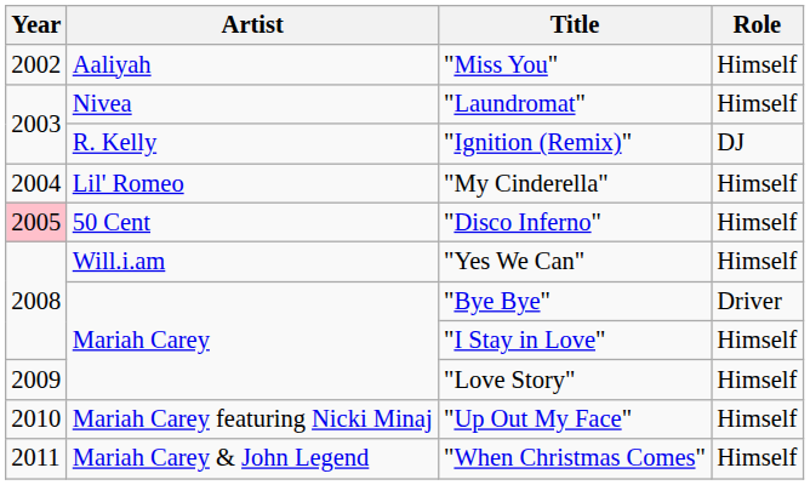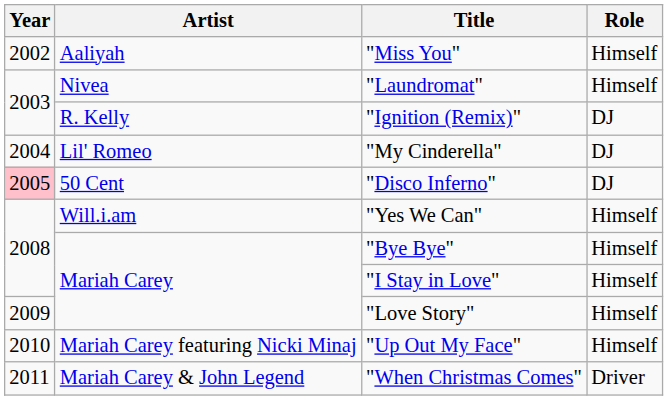 <table class="wikitable sortable">
 <tr>
 <th>Year</th>
 <th>Artist</th>
 <th>Title</th>
 <th>Role</th>
 </tr>
 <tr>
 <td>2002</td>
 <td><a href='#'>Aaliyah</a></td>
 <td>"<a href='#'>Miss You</a>"</td>
 <td>Himself</td>
 </tr>
 <tr>
 <td rowspan="2">2003</td>
 <td><a href='#'>Nivea</a></td>
 <td>"<a href='#'>Laundromat</a>"</td>
 <td>Himself</td>
 </tr>
 <tr>
 <td><a href='#'>R. Kelly</a></td>
 <td>"<a href='#'>Ignition (Remix)</a>"</td>
 <td>DJ</td>
 </tr>
 <tr>
 <td>2004</td>
 <td><a href='#'>Lil' Romeo</a></td>
 <td>"My Cinderella"</td>
-<td>Himself</td>
+<td>DJ</td>
 </tr>
 <tr>
 <td style="background: pink;">2005</td>
 <td><a href='#'>50 Cent</a></td>
 <td>"<a href='#'>Disco Inferno</a>"</td>
-<td>Himself</td>
+<td>DJ</td>
 </tr>
 <tr>
 <td rowspan="3">2008</td>
 <td><a href='#'>Will.i.am</a></td>
 <td>"Yes We Can"</td>
 <td>Himself</td>
 </tr>
 <tr>
 <td rowspan="3"><a href='#'>Mariah Carey</a></td>
 <td>"<a href='#'>Bye Bye</a>"</td>
-<td>Driver</td>
+<td>Himself</td>
 </tr>
 <tr>
 <td>"<a href='#'>I Stay in Love</a>"</td>
 <td>Himself</td>
 </tr>
 <tr>
 <td>2009</td>
 <td>"Love Story"</td>
 <td>Himself</td>
 </tr>
 <tr>
 <td>2010</td>
 <td><a href='#'>Mariah Carey</a> featuring <a href='#'>Nicki Minaj</a></td>
 <td>"<a href='#'>Up Out My Face</a>"</td>
 <td>Himself</td>
 </tr>
 <tr>
 <td>2011</td>
 <td><a href='#'>Mariah Carey</a> & <a href='#'>John Legend</a></td>
 <td>"<a href='#'>When Christmas Comes</a>"</td>
-<td>Himself</td>
+<td>Driver</td>
 </tr>
 </table>
